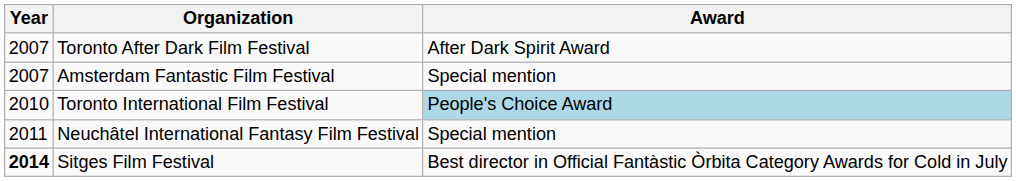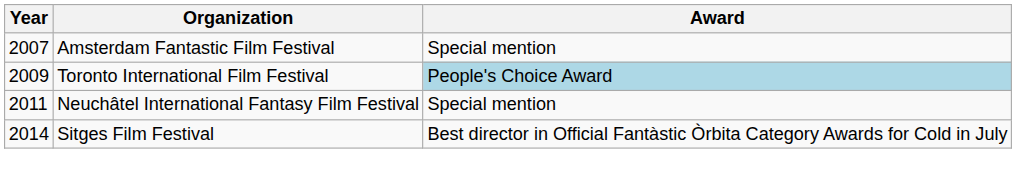 <table class="wikitable" border="1">
 <tr>
 <th>Year</th>
 <th>Organization</th>
 <th>Award</th>
 </tr>
 <tr>
 <td>2007</td>
-<td>Toronto After Dark Film Festival</td>
-<td>After Dark Spirit Award</td>
-</tr>
-<tr>
-<td>2007</td>
 <td>Amsterdam Fantastic Film Festival</td>
 <td>Special mention</td>
 </tr>
 <tr>
-<td>2010</td>
+<td>2009</td>
 <td>Toronto International Film Festival</td>
 <td style="background: lightblue;">People's Choice Award</td>
 </tr>
 <tr>
 <td>2011</td>
 <td>Neuchâtel International Fantasy Film Festival</td>
 <td>Special mention</td>
 </tr>
 <tr>
-<td><strong>2014</strong></td>
+<td>2014</td>
 <td>Sitges Film Festival</td>
 <td>Best director in Official Fantàstic Òrbita Category Awards for Cold in July</td>
 </tr>
 </table>
